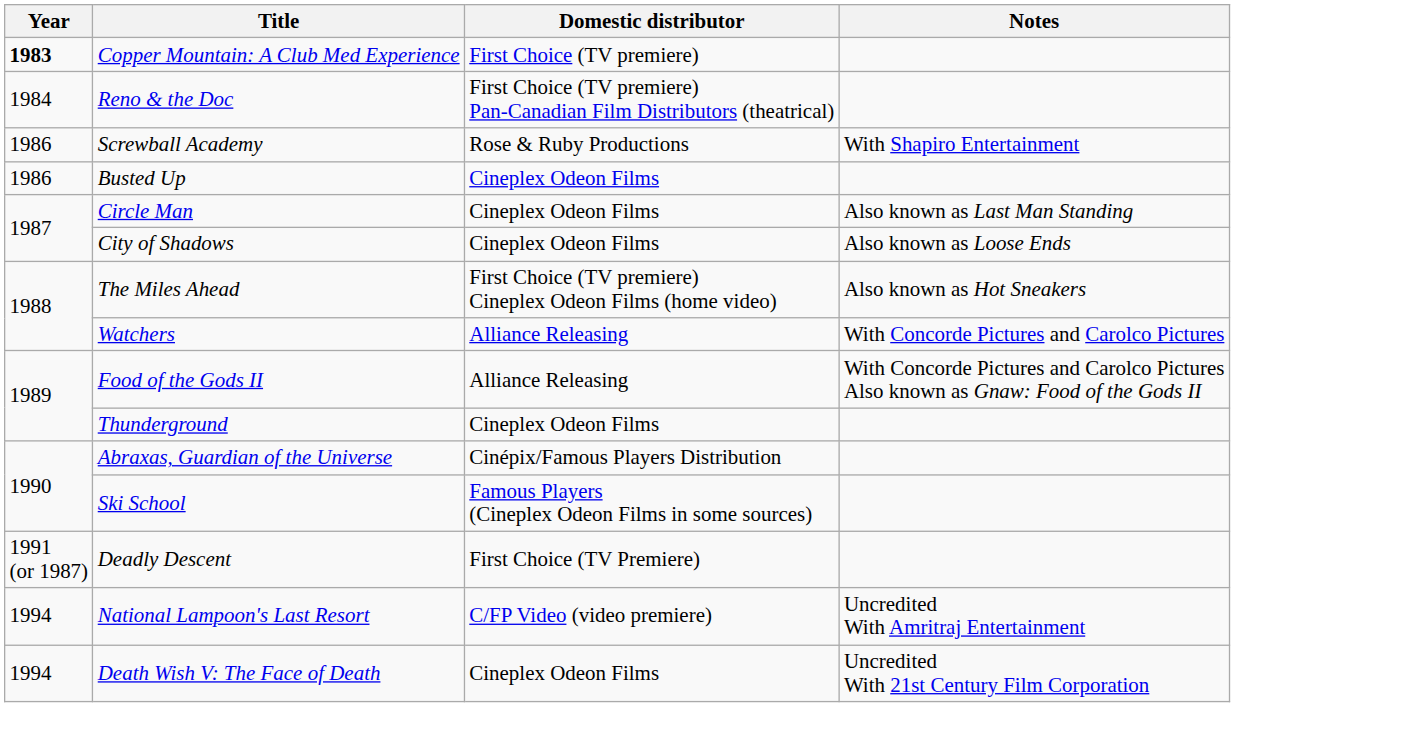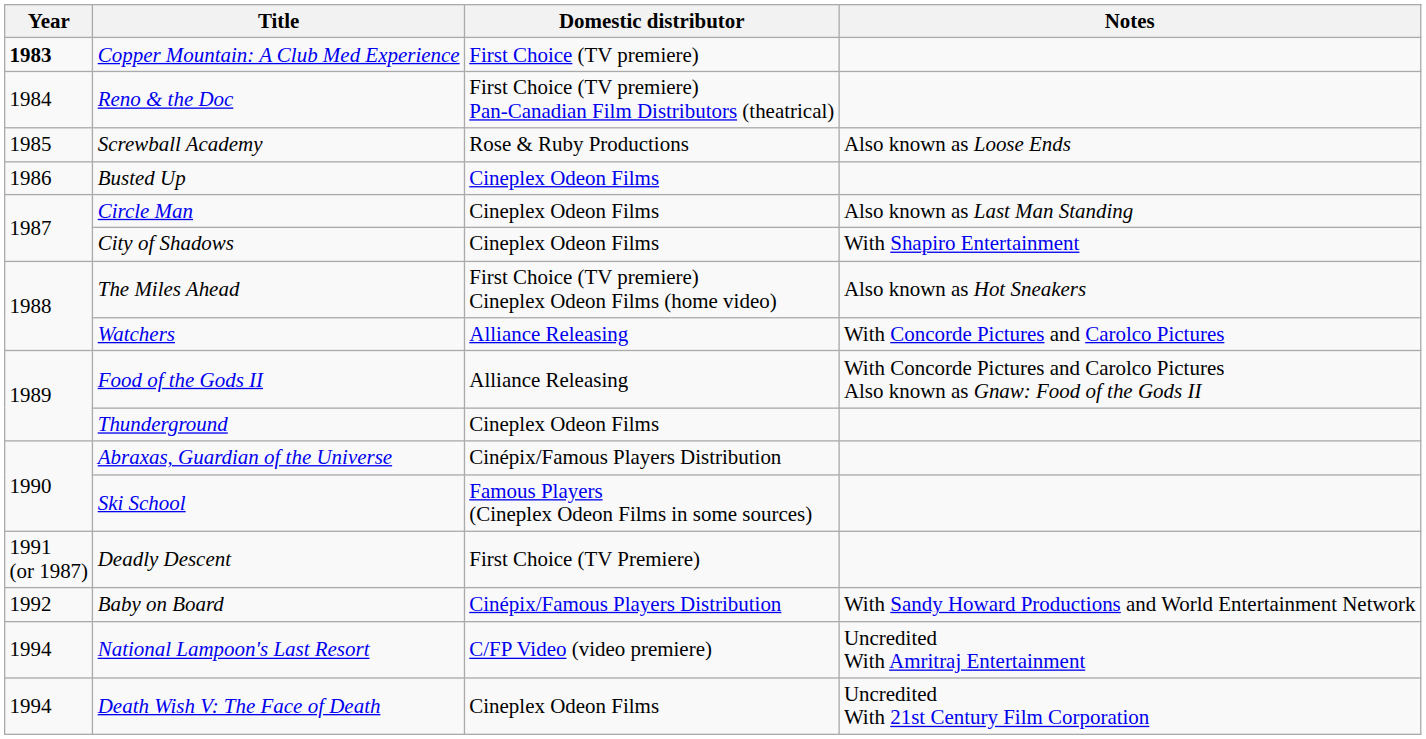 <table class="wikitable sortable">
 <tr>
 <th>Year</th>
 <th>Title</th>
 <th>Domestic distributor</th>
 <th>Notes</th>
 </tr>
 <tr>
 <td><strong>1983</strong></td>
 <td><em><a href='#'>Copper Mountain: A Club Med Experience</a></em></td>
 <td><a href='#'>First Choice</a> (TV premiere)</td>
 <td></td>
 </tr>
 <tr>
 <td>1984</td>
 <td><em><a href='#'>Reno & the Doc</a></em></td>
 <td>First Choice (TV premiere)<br><a href='#'>Pan-Canadian Film Distributors</a> (theatrical)</td>
 <td></td>
 </tr>
 <tr>
-<td>1986</td>
+<td>1985</td>
 <td><em>Screwball Academy</em></td>
 <td>Rose & Ruby Productions</td>
-<td>With <a href='#'>Shapiro Entertainment</a></td>
+<td>Also known as <em>Loose Ends</em></td>
 </tr>
 <tr>
 <td>1986</td>
 <td><em>Busted Up</em></td>
 <td><a href='#'>Cineplex Odeon Films</a></td>
 <td></td>
 </tr>
 <tr>
 <td rowspan="2">1987</td>
 <td><em><a href='#'>Circle Man</a></em></td>
 <td>Cineplex Odeon Films</td>
 <td>Also known as <em>Last Man Standing</em></td>
 </tr>
 <tr>
 <td><em>City of Shadows</em></td>
 <td>Cineplex Odeon Films</td>
-<td>Also known as <em>Loose Ends</em></td>
+<td>With <a href='#'>Shapiro Entertainment</a></td>
 </tr>
 <tr>
 <td rowspan="2">1988</td>
 <td><em>The Miles Ahead</em></td>
 <td>First Choice (TV premiere)<br>Cineplex Odeon Films (home video)</td>
 <td>Also known as <em>Hot Sneakers</em></td>
 </tr>
 <tr>
 <td><em><a href='#'>Watchers</a></em></td>
 <td><a href='#'>Alliance Releasing</a></td>
 <td>With <a href='#'>Concorde Pictures</a> and <a href='#'>Carolco Pictures</a></td>
 </tr>
 <tr>
 <td rowspan="2">1989</td>
 <td><em><a href='#'>Food of the Gods II</a></em></td>
 <td>Alliance Releasing</td>
 <td>With Concorde Pictures and Carolco Pictures<br>Also known as <em>Gnaw: Food of the Gods II</em></td>
 </tr>
 <tr>
 <td><em><a href='#'>Thunderground</a></em></td>
 <td>Cineplex Odeon Films</td>
 <td></td>
 </tr>
 <tr>
 <td rowspan="2">1990</td>
 <td><em><a href='#'>Abraxas, Guardian of the Universe</a></em></td>
 <td>Cinépix/Famous Players Distribution</td>
 <td></td>
 </tr>
 <tr>
 <td><em><a href='#'>Ski School</a></em></td>
 <td><a href='#'>Famous Players</a><br>(Cineplex Odeon Films in some sources)</td>
 <td></td>
 </tr>
 <tr>
 <td>1991<br>(or 1987)</td>
 <td><em>Deadly Descent</em></td>
 <td>First Choice (TV Premiere)</td>
 <td></td>
 </tr>
 <tr>
+<td>1992</td>
+<td><em>Baby on Board</em></td>
+<td><a href='#'>Cinépix/Famous Players Distribution</a></td>
+<td>With <a href='#'>Sandy Howard Productions</a> and World Entertainment Network</td>
+</tr>
+<tr>
 <td>1994</td>
 <td><em><a href='#'>National Lampoon's Last Resort</a></em></td>
 <td><a href='#'>C/FP Video</a> (video premiere)</td>
 <td>Uncredited<br>With <a href='#'>Amritraj Entertainment</a></td>
 </tr>
 <tr>
 <td>1994</td>
 <td><em><a href='#'>Death Wish V: The Face of Death</a></em></td>
 <td>Cineplex Odeon Films</td>
 <td>Uncredited <br>With <a href='#'>21st Century Film Corporation</a></td>
 </tr>
 </table>
